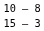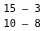 <table style="text-align:center">
 <tr>
 <th width=200></th>
 <th width=100></th>
 <th width=200></th>
 </tr>
 <tr>
 <td align=right><strong></strong></td>
-<td>10 – 8</td>
+<td>15 – 3</td>
 <td align=left></td>
 </tr>
 <tr>
 <td align=right><strong></strong></td>
-<td>15 – 3</td>
+<td>10 – 8</td>
 <td align=left></td>
 </tr>
 </table>
